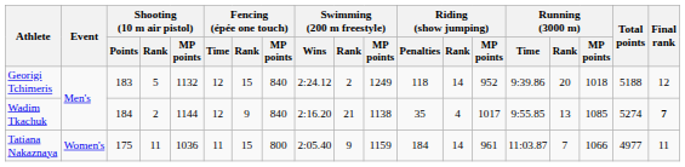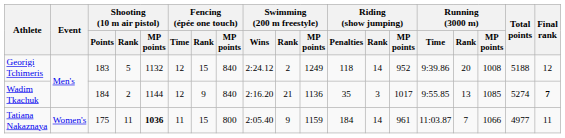 <table class="wikitable" style="font-size:90%">
 <tr>
 <th rowspan="2">Athlete</th>
 <th rowspan="2">Event</th>
 <th colspan=3>Shooting<br><span>(10 m air pistol)</span></th>
 <th colspan=3>Fencing<br><span>(épée one touch)</span></th>
 <th colspan=3>Swimming<br><span>(200 m freestyle)</span></th>
 <th colspan=3>Riding<br><span>(show jumping)</span></th>
 <th colspan=3>Running<br><span>(3000 m)</span></th>
 <th rowspan=2>Total points</th>
 <th rowspan=2>Final rank</th>
 </tr>
 <tr style="font-size:95%">
 <th>Points</th>
 <th>Rank</th>
 <th>MP points</th>
 <th>Time</th>
 <th>Rank</th>
 <th>MP points</th>
 <th>Wins</th>
 <th>Rank</th>
 <th>MP points</th>
 <th>Penalties</th>
 <th>Rank</th>
 <th>MP points</th>
 <th>Time</th>
 <th>Rank</th>
 <th>MP points</th>
 </tr>
 <tr align=center>
 <td align=left><a href='#'>Georigi Tchimeris</a></td>
 <td align=left rowspan=2><a href='#'>Men's</a></td>
 <td>183</td>
 <td>5</td>
 <td>1132</td>
 <td>12</td>
 <td>15</td>
 <td>840</td>
 <td>2:24.12</td>
 <td>2</td>
 <td>1249</td>
 <td>118</td>
 <td>14</td>
 <td>952</td>
 <td>9:39.86</td>
 <td>20</td>
-<td>1018</td>
+<td>1008</td>
 <td>5188</td>
 <td>12</td>
 </tr>
 <tr align=center>
 <td align=left><a href='#'>Wadim Tkachuk</a></td>
 <td>184</td>
 <td>2</td>
 <td>1144</td>
 <td>12</td>
 <td>9</td>
 <td>840</td>
 <td>2:16.20</td>
 <td>21</td>
-<td>1138</td>
+<td>1136</td>
 <td>35</td>
-<td>4</td>
+<td>3</td>
 <td>1017</td>
 <td>9:55.85</td>
 <td>13</td>
 <td>1085</td>
 <td>5274</td>
 <td><strong>7</strong></td>
 </tr>
 <tr align=center>
 <td align=left><a href='#'>Tatiana Nakaznaya</a></td>
 <td align=left><a href='#'>Women's</a></td>
 <td>175</td>
 <td>11</td>
-<td>1036</td>
+<td><strong>1036</strong></td>
 <td>11</td>
 <td>15</td>
 <td>800</td>
 <td>2:05.40</td>
 <td>9</td>
 <td>1159</td>
 <td>184</td>
 <td>14</td>
 <td>961</td>
 <td>11:03.87</td>
 <td>7</td>
 <td>1066</td>
 <td>4977</td>
 <td>11</td>
 </tr>
 </table>
